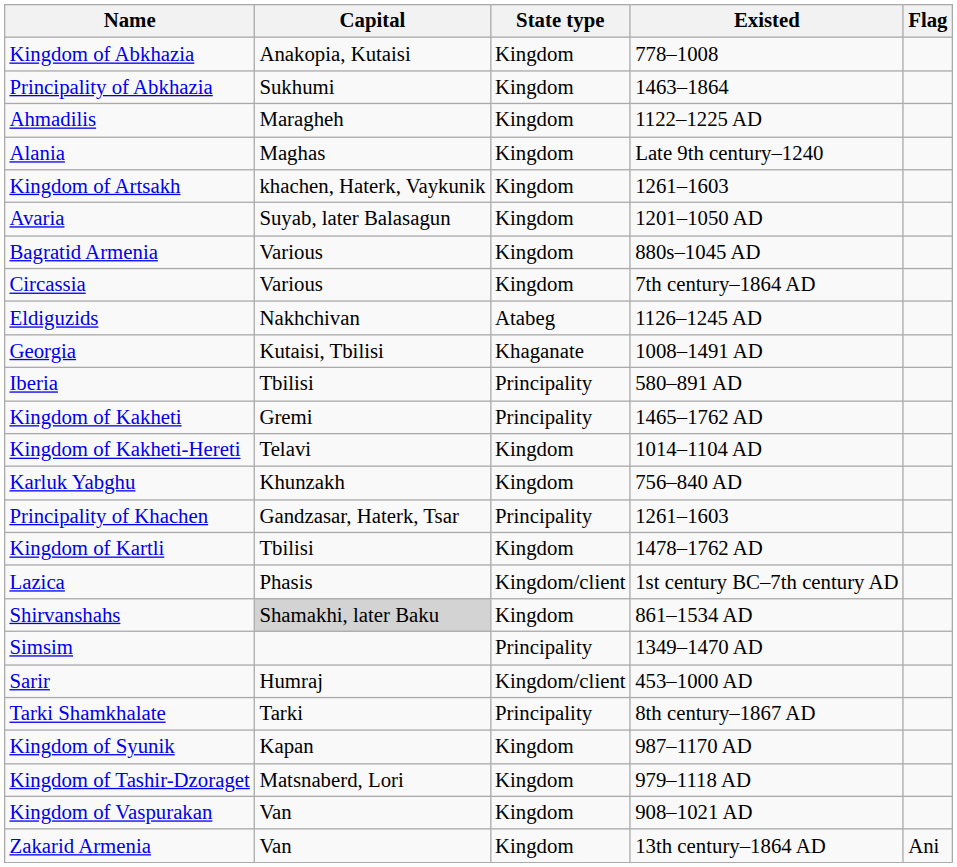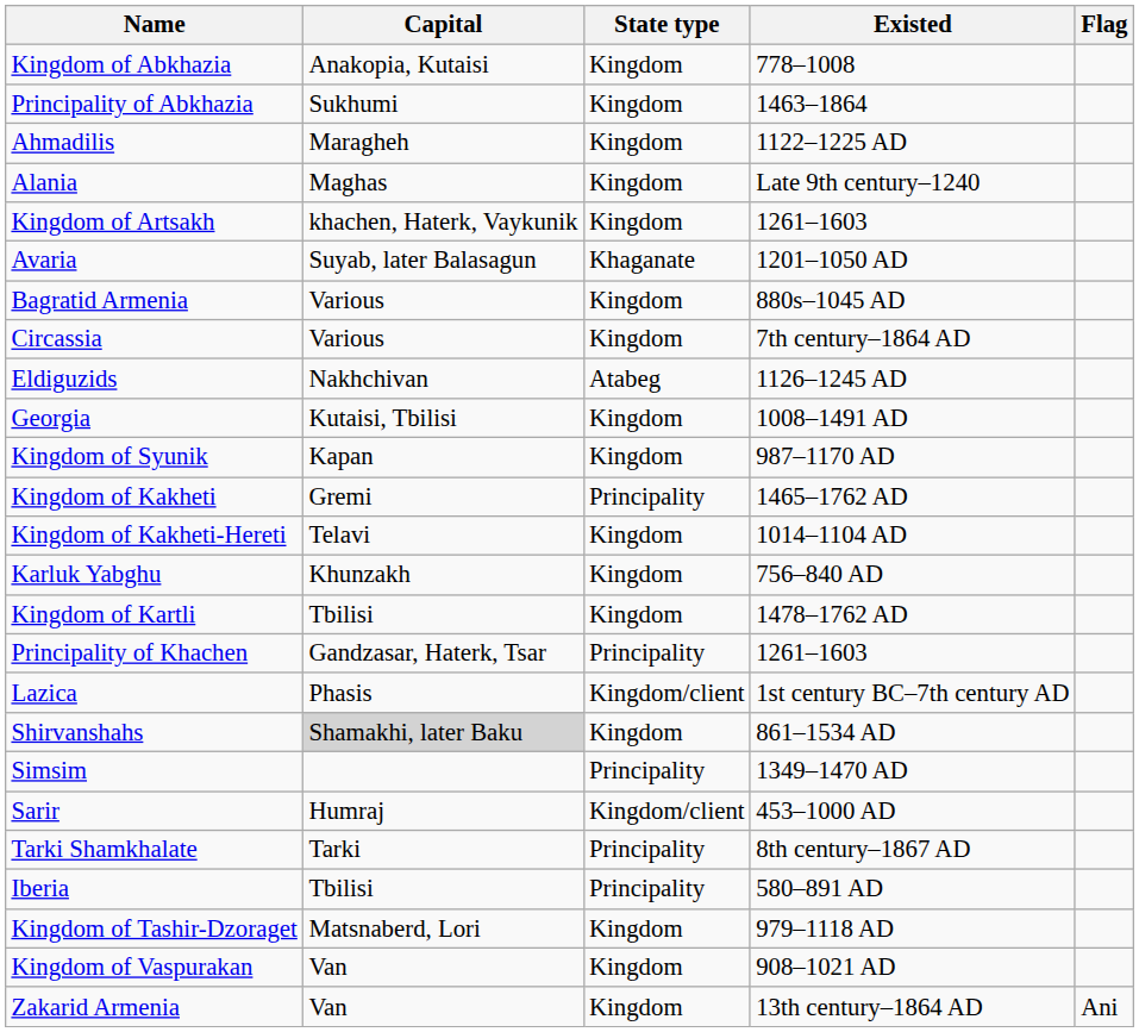 <table class="wikitable sortable" border="1">
 <tr>
 <th>Name</th>
 <th>Capital</th>
 <th>State type</th>
 <th>Existed</th>
 <th>Flag</th>
 </tr>
 <tr>
 <td><a href='#'>Kingdom of Abkhazia</a></td>
 <td>Anakopia, Kutaisi</td>
 <td>Kingdom</td>
 <td>778–1008</td>
 <td></td>
 </tr>
 <tr>
 <td><a href='#'>Principality of Abkhazia</a></td>
 <td>Sukhumi</td>
 <td>Kingdom</td>
 <td>1463–1864</td>
 <td></td>
 </tr>
 <tr>
 <td><a href='#'>Ahmadilis</a></td>
 <td>Maragheh</td>
 <td>Kingdom</td>
 <td>1122–1225 AD</td>
 <td></td>
 </tr>
 <tr>
 <td><a href='#'>Alania</a></td>
 <td>Maghas</td>
 <td>Kingdom</td>
 <td>Late 9th century–1240</td>
 <td></td>
 </tr>
 <tr>
 <td><a href='#'>Kingdom of Artsakh</a></td>
 <td>khachen, Haterk, Vaykunik</td>
 <td>Kingdom</td>
 <td>1261–1603</td>
 <td></td>
 </tr>
 <tr>
 <td><a href='#'>Avaria</a></td>
 <td>Suyab, later Balasagun</td>
-<td>Kingdom</td>
+<td>Khaganate</td>
 <td>1201–1050 AD</td>
 <td></td>
 </tr>
 <tr>
 <td><a href='#'>Bagratid Armenia</a></td>
 <td>Various</td>
 <td>Kingdom</td>
 <td>880s–1045 AD</td>
 <td></td>
 </tr>
 <tr>
 <td><a href='#'>Circassia</a></td>
 <td>Various</td>
 <td>Kingdom</td>
 <td>7th century–1864 AD</td>
 <td></td>
 </tr>
 <tr>
 <td><a href='#'>Eldiguzids</a></td>
 <td>Nakhchivan</td>
 <td>Atabeg</td>
 <td>1126–1245 AD</td>
 <td></td>
 </tr>
 <tr>
 <td><a href='#'>Georgia</a></td>
 <td>Kutaisi, Tbilisi</td>
-<td>Khaganate</td>
+<td>Kingdom</td>
 <td>1008–1491 AD</td>
 <td></td>
 </tr>
 <tr>
-<td><a href='#'>Iberia</a></td>
-<td>Tbilisi</td>
-<td>Principality</td>
-<td>580–891 AD</td>
+<td><a href='#'>Kingdom of Syunik</a></td>
+<td>Kapan</td>
+<td>Kingdom</td>
+<td>987–1170 AD</td>
 <td></td>
 </tr>
 <tr>
 <td><a href='#'>Kingdom of Kakheti</a></td>
 <td>Gremi</td>
 <td>Principality</td>
 <td>1465–1762 AD</td>
 <td></td>
 </tr>
 <tr>
 <td><a href='#'>Kingdom of Kakheti-Hereti</a></td>
 <td>Telavi</td>
 <td>Kingdom</td>
 <td>1014–1104 AD</td>
 <td></td>
 </tr>
 <tr>
 <td><a href='#'>Karluk Yabghu</a></td>
 <td>Khunzakh</td>
 <td>Kingdom</td>
 <td>756–840 AD</td>
 <td></td>
 </tr>
 <tr>
+<td><a href='#'>Kingdom of Kartli</a></td>
+<td>Tbilisi</td>
+<td>Kingdom</td>
+<td>1478–1762 AD</td>
+<td></td>
+</tr>
+<tr>
 <td><a href='#'>Principality of Khachen</a></td>
 <td>Gandzasar, Haterk, Tsar</td>
 <td>Principality</td>
 <td>1261–1603</td>
-<td></td>
-</tr>
-<tr>
-<td><a href='#'>Kingdom of Kartli</a></td>
-<td>Tbilisi</td>
-<td>Kingdom</td>
-<td>1478–1762 AD</td>
 <td></td>
 </tr>
 <tr>
 <td><a href='#'>Lazica</a></td>
 <td>Phasis</td>
 <td>Kingdom/client</td>
 <td>1st century BC–7th century AD</td>
 <td></td>
 </tr>
 <tr>
 <td><a href='#'>Shirvanshahs</a></td>
 <td style="background: lightgrey;">Shamakhi, later Baku</td>
 <td>Kingdom</td>
 <td>861–1534 AD</td>
 <td></td>
 </tr>
 <tr>
 <td><a href='#'>Simsim</a></td>
 <td></td>
 <td>Principality</td>
 <td>1349–1470 AD</td>
 <td></td>
 </tr>
 <tr>
 <td><a href='#'>Sarir</a></td>
 <td>Humraj</td>
 <td>Kingdom/client</td>
 <td>453–1000 AD</td>
 <td></td>
 </tr>
 <tr>
 <td><a href='#'>Tarki Shamkhalate</a></td>
 <td>Tarki</td>
 <td>Principality</td>
 <td>8th century–1867 AD</td>
 <td></td>
 </tr>
 <tr>
-<td><a href='#'>Kingdom of Syunik</a></td>
-<td>Kapan</td>
-<td>Kingdom</td>
-<td>987–1170 AD</td>
+<td><a href='#'>Iberia</a></td>
+<td>Tbilisi</td>
+<td>Principality</td>
+<td>580–891 AD</td>
 <td></td>
 </tr>
 <tr>
 <td><a href='#'>Kingdom of Tashir-Dzoraget</a></td>
 <td>Matsnaberd, Lori</td>
 <td>Kingdom</td>
 <td>979–1118 AD</td>
 <td></td>
 </tr>
 <tr>
 <td><a href='#'>Kingdom of Vaspurakan</a></td>
 <td>Van</td>
 <td>Kingdom</td>
 <td>908–1021 AD</td>
 <td></td>
 </tr>
 <tr>
 <td><a href='#'>Zakarid Armenia</a></td>
 <td>Van</td>
 <td>Kingdom</td>
 <td>13th century–1864 AD</td>
 <td>Ani</td>
 </tr>
 </table>
